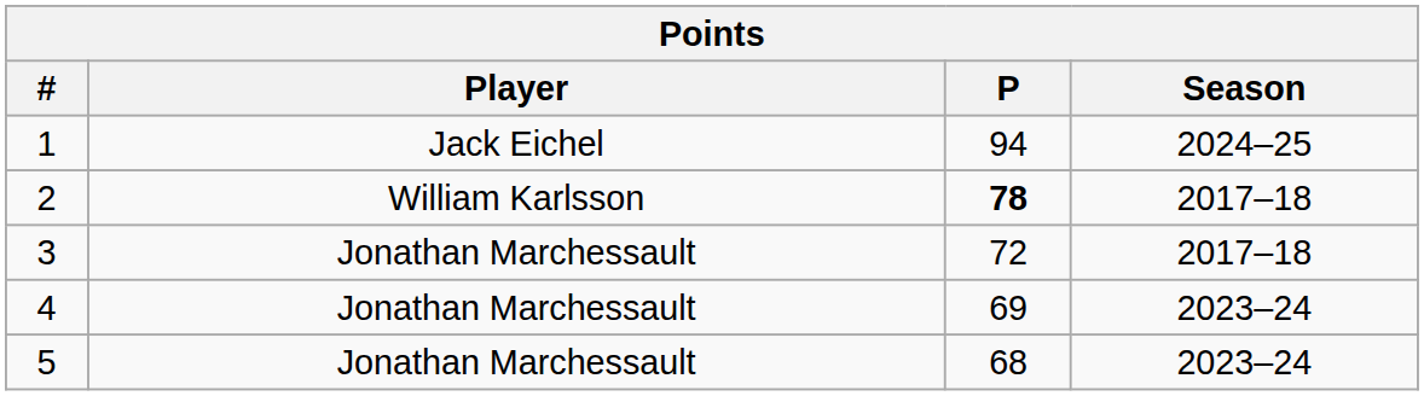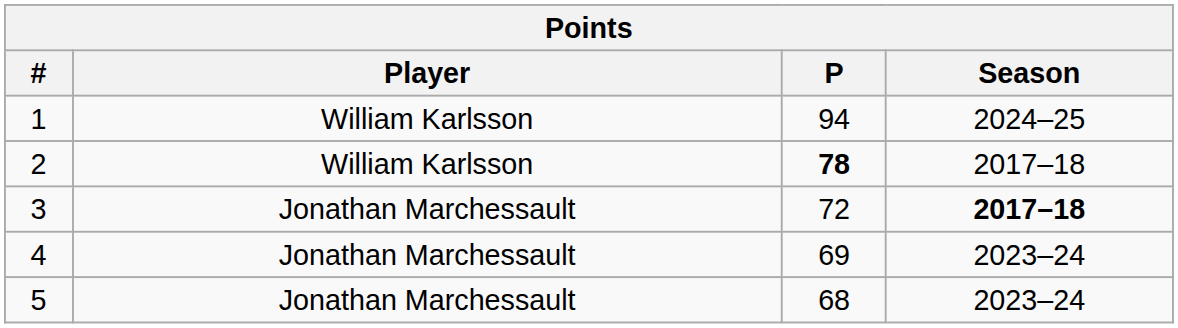 <table class="wikitable" style="text-align: center; font-size: 95%" width="70%">
 <tr>
 <th colspan="4">Points</th>
 </tr>
 <tr>
 <th>#</th>
 <th>Player</th>
 <th>P</th>
 <th>Season</th>
 </tr>
 <tr>
 <td>1</td>
-<td>Jack Eichel</td>
+<td>William Karlsson</td>
 <td>94</td>
 <td>2024–25</td>
 </tr>
 <tr>
 <td>2</td>
 <td>William Karlsson</td>
 <td><strong>78</strong></td>
 <td>2017–18</td>
 </tr>
 <tr>
 <td>3</td>
 <td>Jonathan Marchessault</td>
 <td>72</td>
-<td>2017–18</td>
+<td><strong>2017–18</strong></td>
 </tr>
 <tr>
 <td>4</td>
 <td>Jonathan Marchessault</td>
 <td>69</td>
 <td>2023–24</td>
 </tr>
 <tr>
 <td>5</td>
 <td>Jonathan Marchessault</td>
 <td>68</td>
 <td>2023–24</td>
 </tr>
 </table>
